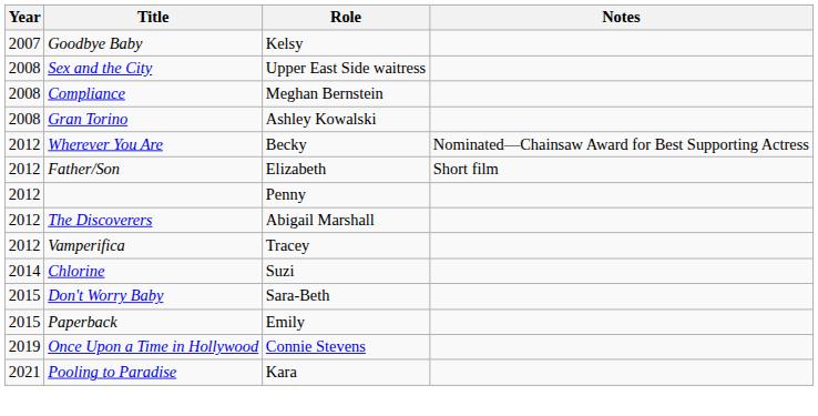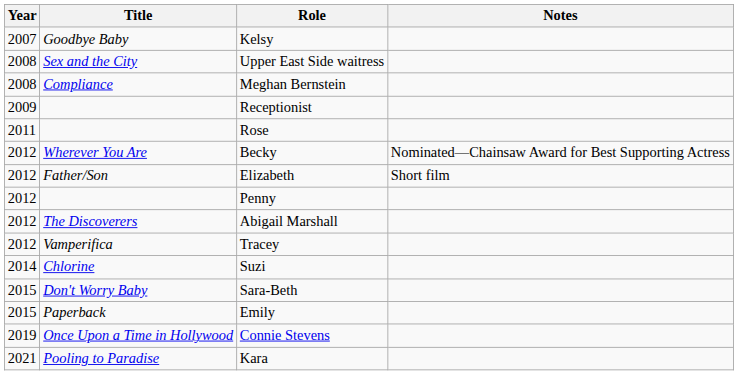 <table class="wikitable sortable">
 <tr>
 <th>Year</th>
 <th>Title</th>
 <th>Role</th>
 <th class="unsortable">Notes</th>
 </tr>
 <tr>
 <td>2007</td>
 <td><em>Goodbye Baby</em></td>
 <td>Kelsy</td>
 <td></td>
 </tr>
 <tr>
 <td>2008</td>
 <td><em><a href='#'>Sex and the City</a></em></td>
 <td>Upper East Side waitress</td>
 <td></td>
 </tr>
 <tr>
 <td>2008</td>
 <td><em><a href='#'>Compliance</a></em></td>
 <td>Meghan Bernstein</td>
 <td></td>
 </tr>
 <tr>
-<td>2008</td>
-<td><em><a href='#'>Gran Torino</a></em></td>
-<td>Ashley Kowalski</td>
+<td>2009</td>
+<td><em></em></td>
+<td>Receptionist</td>
+<td></td>
+</tr>
+<tr>
+<td>2011</td>
+<td><em></em></td>
+<td>Rose</td>
 <td></td>
 </tr>
 <tr>
 <td>2012</td>
 <td><em><a href='#'>Wherever You Are</a></em></td>
 <td>Becky</td>
 <td>Nominated—Chainsaw Award for Best Supporting Actress</td>
 </tr>
 <tr>
 <td>2012</td>
 <td><em>Father/Son</em></td>
 <td>Elizabeth</td>
 <td>Short film</td>
 </tr>
 <tr>
 <td>2012</td>
 <td><em></em></td>
 <td>Penny</td>
 <td></td>
 </tr>
 <tr>
 <td>2012</td>
 <td><em><a href='#'>The Discoverers</a></em></td>
 <td>Abigail Marshall</td>
 <td></td>
 </tr>
 <tr>
 <td>2012</td>
 <td><em>Vamperifica</em></td>
 <td>Tracey</td>
 <td></td>
 </tr>
 <tr>
 <td>2014</td>
 <td><em><a href='#'>Chlorine</a></em></td>
 <td>Suzi</td>
 <td></td>
 </tr>
 <tr>
 <td>2015</td>
 <td><em><a href='#'>Don't Worry Baby</a></em></td>
 <td>Sara-Beth</td>
 <td></td>
 </tr>
 <tr>
 <td>2015</td>
 <td><em>Paperback</em></td>
 <td>Emily</td>
 <td></td>
 </tr>
 <tr>
 <td>2019</td>
 <td><em><a href='#'>Once Upon a Time in Hollywood</a></em></td>
 <td><a href='#'>Connie Stevens</a></td>
 <td></td>
 </tr>
 <tr>
 <td>2021</td>
 <td><em><a href='#'>Pooling to Paradise</a></em></td>
 <td>Kara</td>
 <td></td>
 </tr>
 </table>
